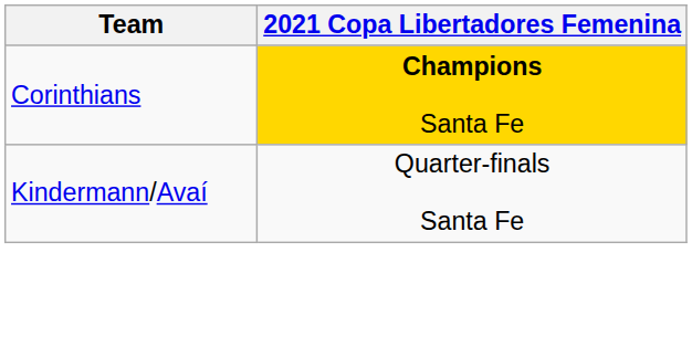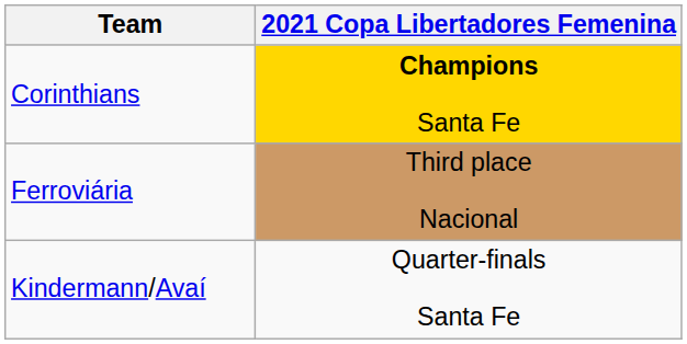 <table class="wikitable">
 <tr>
 <th width=150>Team</th>
 <th width=><a href='#'>2021 Copa Libertadores Femenina</a></th>
 </tr>
 <tr>
 <td><a href='#'>Corinthians</a></td>
 <td align=center bgcolor=gold><strong>Champions</strong><br><br> Santa Fe</td>
 </tr>
 <tr>
+<td><a href='#'>Ferroviária</a></td>
+<td align=center bgcolor=#cc9966>Third place<br><br> Nacional</td>
+</tr>
+<tr>
 <td><a href='#'>Kindermann</a>/<a href='#'>Avaí</a></td>
 <td align=center>Quarter-finals<br><br> Santa Fe</td>
 </tr>
 </table>
